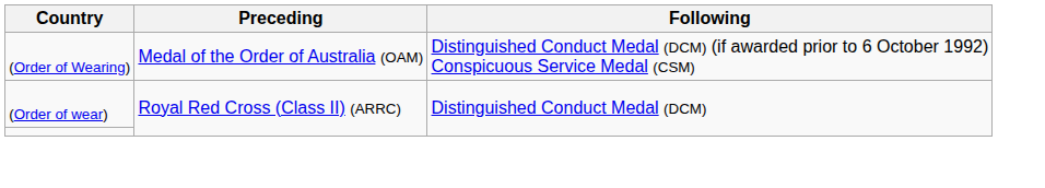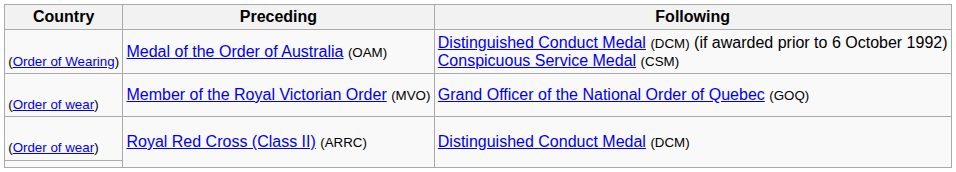 <table class="wikitable">
 <tr>
 <th>Country</th>
 <th>Preceding</th>
 <th>Following</th>
 </tr>
 <tr>
 <td><br><small>(<a href='#'>Order of Wearing</a>)</small></td>
 <td><a href='#'>Medal of the Order of Australia</a> <small>(OAM)</small></td>
 <td><a href='#'>Distinguished Conduct Medal</a> <small>(DCM)</small> (if awarded prior to 6 October 1992)<br>  <a href='#'>Conspicuous Service Medal</a> <small>(CSM)</small></td>
 </tr>
 <tr>
 <td><br><small>(<a href='#'>Order of wear</a>)</small></td>
+<td><a href='#'>Member of the Royal Victorian Order</a> <small>(MVO)</small></td>
+<td><a href='#'>Grand Officer of the National Order of Quebec</a> <small>(GOQ)</small></td>
+</tr>
+<tr>
+<td><br><small>(<a href='#'>Order of wear</a>)</small></td>
 <td rowspan="2"><a href='#'>Royal Red Cross (Class II)</a> <small>(ARRC)</small></td>
 <td rowspan="2"><a href='#'>Distinguished Conduct Medal</a> <small>(DCM)</small></td>
 </tr>
 <tr>
 <td></td>
 </tr>
 </table>
